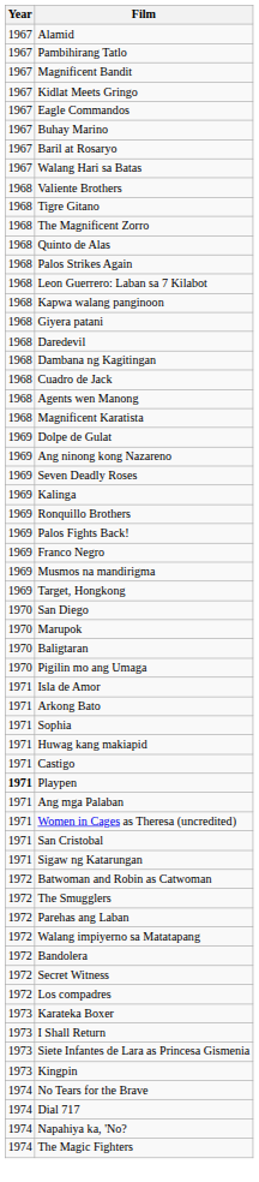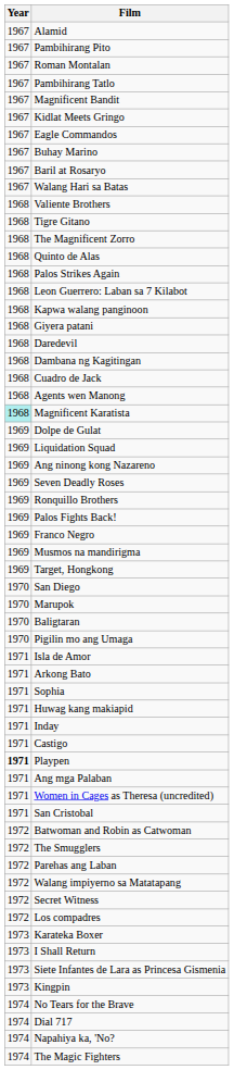 <table class="wikitable sortable">
 <tr>
 <th>Year</th>
 <th>Film</th>
 </tr>
 <tr>
 <td>1967</td>
 <td>Alamid</td>
+</tr>
+<tr>
+<td>1967</td>
+<td>Pambihirang Pito</td>
+</tr>
+<tr>
+<td>1967</td>
+<td>Roman Montalan</td>
 </tr>
 <tr>
 <td>1967</td>
 <td>Pambihirang Tatlo</td>
 </tr>
 <tr>
 <td>1967</td>
 <td>Magnificent Bandit</td>
 </tr>
 <tr>
 <td>1967</td>
 <td>Kidlat Meets Gringo</td>
 </tr>
 <tr>
 <td>1967</td>
 <td>Eagle Commandos</td>
 </tr>
 <tr>
 <td>1967</td>
 <td>Buhay Marino</td>
 </tr>
 <tr>
 <td>1967</td>
 <td>Baril at Rosaryo</td>
 </tr>
 <tr>
 <td>1967</td>
 <td>Walang Hari sa Batas</td>
 </tr>
 <tr>
 <td>1968</td>
 <td>Valiente Brothers</td>
 </tr>
 <tr>
 <td>1968</td>
 <td>Tigre Gitano</td>
 </tr>
 <tr>
 <td>1968</td>
 <td>The Magnificent Zorro</td>
 </tr>
 <tr>
 <td>1968</td>
 <td>Quinto de Alas</td>
 </tr>
 <tr>
 <td>1968</td>
 <td>Palos Strikes Again</td>
 </tr>
 <tr>
 <td>1968</td>
 <td>Leon Guerrero: Laban sa 7 Kilabot</td>
 </tr>
 <tr>
 <td>1968</td>
 <td>Kapwa walang panginoon</td>
 </tr>
 <tr>
 <td>1968</td>
 <td>Giyera patani</td>
 </tr>
 <tr>
 <td>1968</td>
 <td>Daredevil</td>
 </tr>
 <tr>
 <td>1968</td>
 <td>Dambana ng Kagitingan</td>
 </tr>
 <tr>
 <td>1968</td>
 <td>Cuadro de Jack</td>
 </tr>
 <tr>
 <td>1968</td>
 <td>Agents wen Manong</td>
 </tr>
 <tr>
-<td>1968</td>
+<td style="background: paleturquoise;">1968</td>
 <td>Magnificent Karatista</td>
 </tr>
 <tr>
 <td>1969</td>
 <td>Dolpe de Gulat</td>
 </tr>
 <tr>
 <td>1969</td>
+<td>Liquidation Squad</td>
+</tr>
+<tr>
+<td>1969</td>
 <td>Ang ninong kong Nazareno</td>
 </tr>
 <tr>
 <td>1969</td>
 <td>Seven Deadly Roses</td>
-</tr>
-<tr>
-<td>1969</td>
-<td>Kalinga</td>
 </tr>
 <tr>
 <td>1969</td>
 <td>Ronquillo Brothers</td>
 </tr>
 <tr>
 <td>1969</td>
 <td>Palos Fights Back!</td>
 </tr>
 <tr>
 <td>1969</td>
 <td>Franco Negro</td>
 </tr>
 <tr>
 <td>1969</td>
 <td>Musmos na mandirigma</td>
 </tr>
 <tr>
 <td>1969</td>
 <td>Target, Hongkong</td>
 </tr>
 <tr>
 <td>1970</td>
 <td>San Diego</td>
 </tr>
 <tr>
 <td>1970</td>
 <td>Marupok</td>
 </tr>
 <tr>
 <td>1970</td>
 <td>Baligtaran</td>
 </tr>
 <tr>
 <td>1970</td>
 <td>Pigilin mo ang Umaga</td>
 </tr>
 <tr>
 <td>1971</td>
 <td>Isla de Amor</td>
 </tr>
 <tr>
 <td>1971</td>
 <td>Arkong Bato</td>
 </tr>
 <tr>
 <td>1971</td>
 <td>Sophia</td>
 </tr>
 <tr>
 <td>1971</td>
 <td>Huwag kang makiapid</td>
 </tr>
 <tr>
 <td>1971</td>
+<td>Inday</td>
+</tr>
+<tr>
+<td>1971</td>
 <td>Castigo</td>
 </tr>
 <tr>
 <td><strong>1971</strong></td>
 <td>Playpen</td>
 </tr>
 <tr>
 <td>1971</td>
 <td>Ang mga Palaban</td>
 </tr>
 <tr>
 <td>1971</td>
 <td><a href='#'>Women in Cages</a> as Theresa (uncredited)</td>
 </tr>
 <tr>
 <td>1971</td>
 <td>San Cristobal</td>
 </tr>
 <tr>
-<td>1971</td>
-<td>Sigaw ng Katarungan</td>
-</tr>
-<tr>
 <td>1972</td>
 <td>Batwoman and Robin as Catwoman</td>
 </tr>
 <tr>
 <td>1972</td>
 <td>The Smugglers</td>
 </tr>
 <tr>
 <td>1972</td>
 <td>Parehas ang Laban</td>
 </tr>
 <tr>
 <td>1972</td>
 <td>Walang impiyerno sa Matatapang</td>
-</tr>
-<tr>
-<td>1972</td>
-<td>Bandolera</td>
 </tr>
 <tr>
 <td>1972</td>
 <td>Secret Witness</td>
 </tr>
 <tr>
 <td>1972</td>
 <td>Los compadres</td>
 </tr>
 <tr>
 <td>1973</td>
 <td>Karateka Boxer</td>
 </tr>
 <tr>
 <td>1973</td>
 <td>I Shall Return</td>
 </tr>
 <tr>
 <td>1973</td>
 <td>Siete Infantes de Lara as Princesa Gismenia</td>
 </tr>
 <tr>
 <td>1973</td>
 <td>Kingpin</td>
 </tr>
 <tr>
 <td>1974</td>
 <td>No Tears for the Brave</td>
 </tr>
 <tr>
 <td>1974</td>
 <td>Dial 717</td>
 </tr>
 <tr>
 <td>1974</td>
 <td>Napahiya ka, 'No?</td>
 </tr>
 <tr>
 <td>1974</td>
 <td>The Magic Fighters</td>
 </tr>
 </table>
